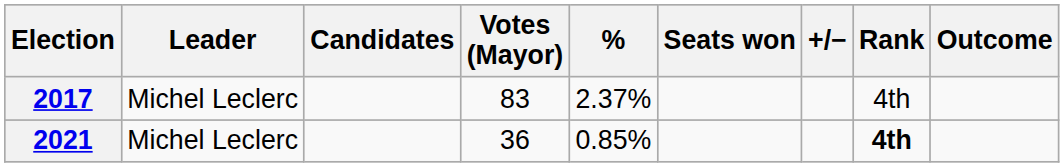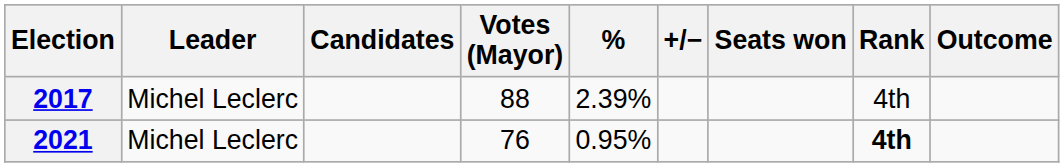 <table class="wikitable plainrowheaders" style="text-align: center">
 <tr>
 <th scope="col">Election</th>
 <th scope="col">Leader</th>
 <th scope="col">Candidates</th>
 <th scope="col">Votes<br> (Mayor)</th>
 <th scope="col">%</th>
+<th scope="col">+/−</th>
 <th scope="col">Seats won</th>
-<th scope="col">+/−</th>
 <th scope="col">Rank</th>
 <th scope="col">Outcome</th>
 </tr>
 <tr>
 <th><a href='#'>2017</a></th>
 <td>Michel Leclerc</td>
 <td></td>
-<td>83</td>
-<td>2.37%</td>
+<td>88</td>
+<td>2.39%</td>
 <td></td>
 <td></td>
 <td>4th</td>
 <td></td>
 </tr>
 <tr>
 <th><a href='#'>2021</a></th>
 <td>Michel Leclerc</td>
 <td></td>
-<td>36</td>
-<td>0.85%</td>
+<td>76</td>
+<td>0.95%</td>
 <td></td>
 <td></td>
 <td><strong>4th</strong></td>
 <td></td>
 </tr>
 </table>
